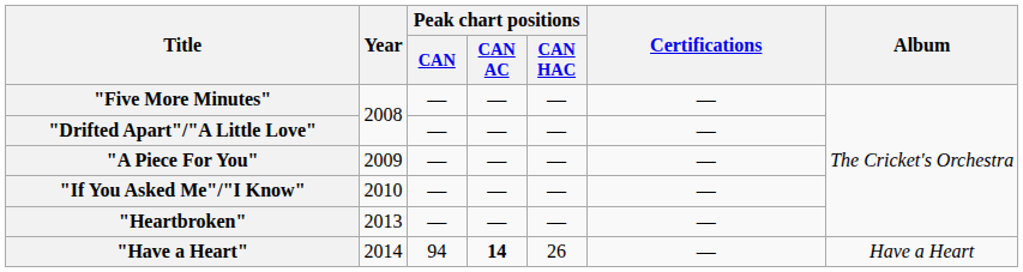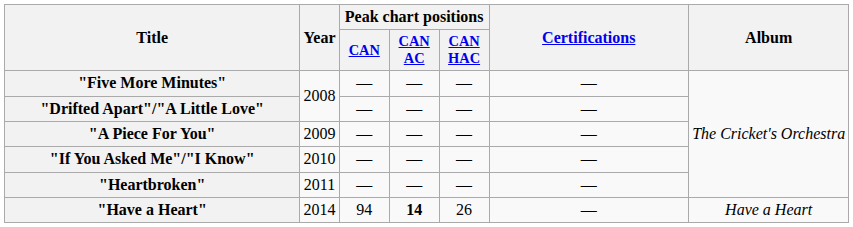 <table class="wikitable plainrowheaders" style="text-align:center;">
 <tr>
 <th scope="col" rowspan="2" style="width:18em;">Title</th>
 <th scope="col" rowspan="2">Year</th>
 <th scope="col" colspan="3">Peak chart positions</th>
 <th scope="col" rowspan="2" style="width:12em;"><a href='#'>Certifications</a></th>
 <th scope="col" rowspan="2">Album</th>
 </tr>
 <tr>
 <th style="width:3em;font-size:90%"><a href='#'>CAN</a><br></th>
 <th style="width:3em;font-size:90%"><a href='#'>CAN AC</a><br></th>
 <th style="width:3em;font-size:90%"><a href='#'>CAN HAC</a></th>
 </tr>
 <tr>
 <th scope="row">"Five More Minutes"</th>
 <td style="text-align:center;" rowspan="2">2008</td>
 <td style="text-align:center;">—</td>
 <td style="text-align:center;">—</td>
 <td style="text-align:center;">—</td>
 <td style="text-align:center;">—</td>
 <td rowspan="5" style="text-align:center;"><em>The Cricket's Orchestra</em></td>
 </tr>
 <tr>
 <th scope="row">"Drifted Apart"/"A Little Love"</th>
 <td style="text-align:center;">—</td>
 <td style="text-align:center;">—</td>
 <td style="text-align:center;">—</td>
 <td style="text-align:center;">—</td>
 </tr>
 <tr>
 <th scope="row">"A Piece For You"</th>
 <td style="text-align:center;">2009</td>
 <td style="text-align:center;">—</td>
 <td style="text-align:center;">—</td>
 <td style="text-align:center;">—</td>
 <td style="text-align:center;">—</td>
 </tr>
 <tr>
 <th scope="row">"If You Asked Me"/"I Know"</th>
 <td style="text-align:center;">2010</td>
 <td style="text-align:center;">—</td>
 <td style="text-align:center;">—</td>
 <td style="text-align:center;">—</td>
 <td style="text-align:center;">—</td>
 </tr>
 <tr>
 <th scope="row">"Heartbroken"</th>
-<td style="text-align:center;">2013</td>
+<td style="text-align:center;">2011</td>
 <td style="text-align:center;">—</td>
 <td style="text-align:center;">—</td>
 <td style="text-align:center;">—</td>
 <td style="text-align:center;">—</td>
 </tr>
 <tr>
 <th scope="row">"Have a Heart"</th>
 <td style="text-align:center;">2014</td>
 <td style="text-align:center;">94</td>
 <td style="text-align:center;"><strong>14</strong></td>
 <td style="text-align:center;">26</td>
 <td style="text-align:center;">—</td>
 <td style="text-align:center;"><em>Have a Heart</em></td>
 </tr>
 </table>
